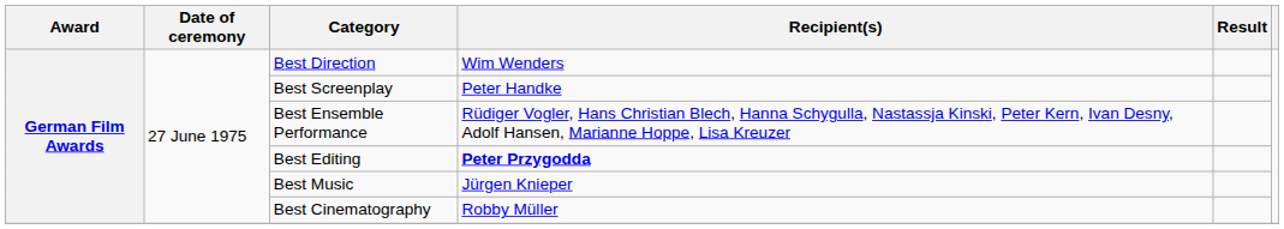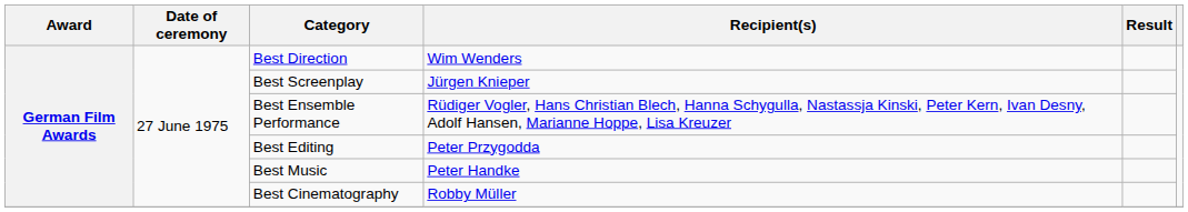 <table class="wikitable plainrowheaders sortable">
 <tr>
 <th scope="col">Award</th>
 <th scope="col">Date of ceremony</th>
 <th scope="col">Category</th>
 <th scope="col">Recipient(s)</th>
 <th scope="col">Result</th>
 <th scope="col" class="unsortable"></th>
 </tr>
 <tr>
 <th scope="row" rowspan=6><a href='#'>German Film Awards</a></th>
 <td rowspan="6">27 June 1975</td>
 <td><a href='#'>Best Direction</a></td>
 <td><a href='#'>Wim Wenders</a></td>
 <td></td>
 <td rowspan="6"></td>
 </tr>
 <tr>
 <td>Best Screenplay</td>
-<td><a href='#'>Peter Handke</a></td>
+<td><a href='#'>Jürgen Knieper</a></td>
 <td></td>
 </tr>
 <tr>
 <td>Best Ensemble Performance</td>
 <td><a href='#'>Rüdiger Vogler</a>, <a href='#'>Hans Christian Blech</a>, <a href='#'>Hanna Schygulla</a>, <a href='#'>Nastassja Kinski</a>, <a href='#'>Peter Kern</a>, <a href='#'>Ivan Desny</a>, Adolf Hansen, <a href='#'>Marianne Hoppe</a>, <a href='#'>Lisa Kreuzer</a></td>
 <td></td>
 </tr>
 <tr>
 <td>Best Editing</td>
-<td><strong><a href='#'>Peter Przygodda</a></strong></td>
+<td><a href='#'>Peter Przygodda</a></td>
 <td></td>
 </tr>
 <tr>
 <td>Best Music</td>
-<td><a href='#'>Jürgen Knieper</a></td>
+<td><a href='#'>Peter Handke</a></td>
 <td></td>
 </tr>
 <tr>
 <td>Best Cinematography</td>
 <td><a href='#'>Robby Müller</a></td>
 <td></td>
 </tr>
 <tr>
 </tr>
 </table>
